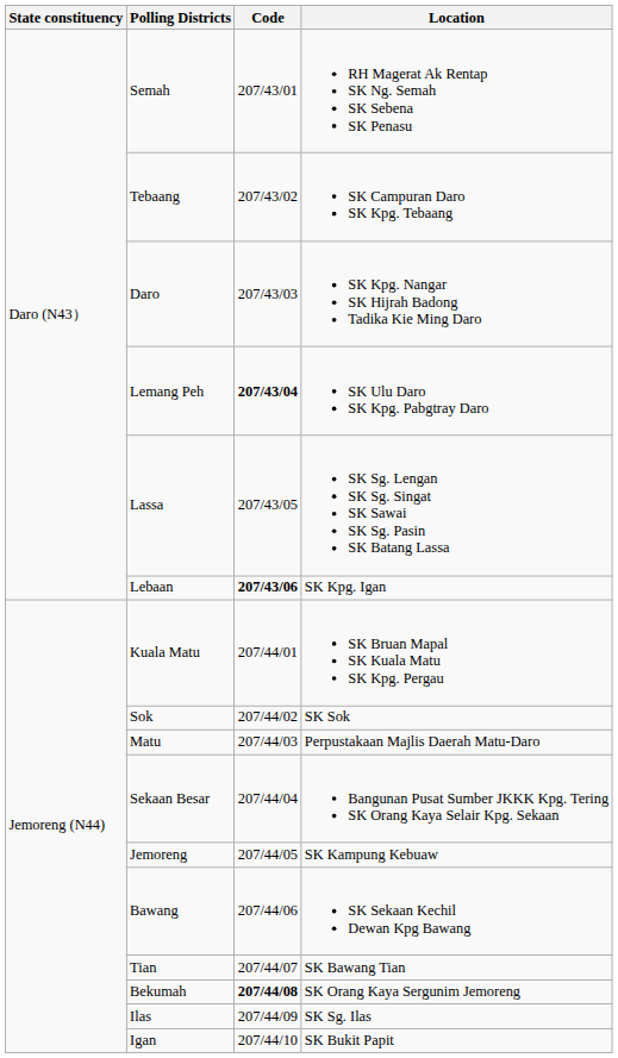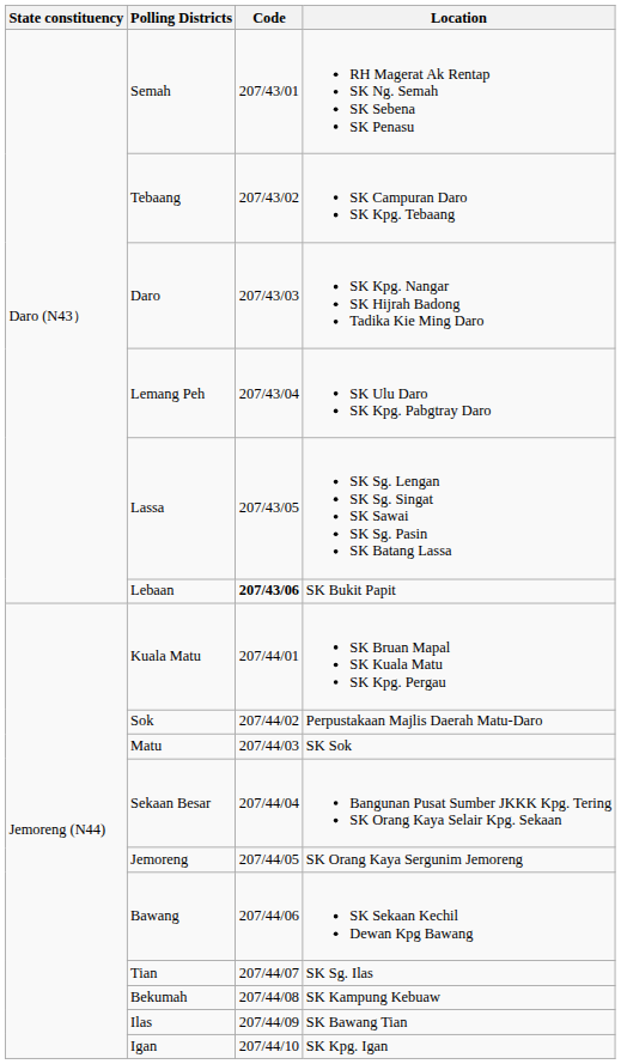 <table class="wikitable sortable mw-collapsible" style="white-space:nowrap;font-size:85%">
 <tr>
 <th>State constituency</th>
 <th>Polling Districts</th>
 <th>Code</th>
 <th>Location</th>
 </tr>
 <tr>
 <td rowspan="6">Daro (N43）</td>
 <td>Semah</td>
 <td>207/43/01</td>
 <td><br><ul><li>RH Magerat Ak Rentap</li><li>SK Ng. Semah</li><li>SK Sebena</li><li>SK Penasu</li></ul></td>
 </tr>
 <tr>
 <td>Tebaang</td>
 <td>207/43/02</td>
 <td><br><ul><li>SK Campuran Daro</li><li>SK Kpg. Tebaang</li></ul></td>
 </tr>
 <tr>
 <td>Daro</td>
 <td>207/43/03</td>
 <td><br><ul><li>SK Kpg. Nangar</li><li>SK Hijrah Badong</li><li>Tadika Kie Ming Daro</li></ul></td>
 </tr>
 <tr>
 <td>Lemang Peh</td>
-<td><strong>207/43/04</strong></td>
+<td>207/43/04</td>
 <td><br><ul><li>SK Ulu Daro</li><li>SK Kpg. Pabgtray Daro</li></ul></td>
 </tr>
 <tr>
 <td>Lassa</td>
 <td>207/43/05</td>
 <td><br><ul><li>SK Sg. Lengan</li><li>SK Sg. Singat</li><li>SK Sawai</li><li>SK Sg. Pasin</li><li>SK Batang Lassa</li></ul></td>
 </tr>
 <tr>
 <td>Lebaan</td>
 <td><strong>207/43/06</strong></td>
-<td>SK Kpg. Igan</td>
+<td>SK Bukit Papit</td>
 </tr>
 <tr>
 <td rowspan="10">Jemoreng (N44)</td>
 <td>Kuala Matu</td>
 <td>207/44/01</td>
 <td><br><ul><li>SK Bruan Mapal</li><li>SK Kuala Matu</li><li>SK Kpg. Pergau</li></ul></td>
 </tr>
 <tr>
 <td>Sok</td>
 <td>207/44/02</td>
-<td>SK Sok</td>
+<td>Perpustakaan Majlis Daerah Matu-Daro</td>
 </tr>
 <tr>
 <td>Matu</td>
 <td>207/44/03</td>
-<td>Perpustakaan Majlis Daerah Matu-Daro</td>
+<td>SK Sok</td>
 </tr>
 <tr>
 <td>Sekaan Besar</td>
 <td>207/44/04</td>
 <td><br><ul><li>Bangunan Pusat Sumber JKKK Kpg. Tering</li><li>SK Orang Kaya Selair Kpg. Sekaan</li></ul></td>
 </tr>
 <tr>
 <td>Jemoreng</td>
 <td>207/44/05</td>
-<td>SK Kampung Kebuaw</td>
+<td>SK Orang Kaya Sergunim Jemoreng</td>
 </tr>
 <tr>
 <td>Bawang</td>
 <td>207/44/06</td>
 <td><br><ul><li>SK Sekaan Kechil</li><li>Dewan Kpg Bawang</li></ul></td>
 </tr>
 <tr>
 <td>Tian</td>
 <td>207/44/07</td>
-<td>SK Bawang Tian</td>
+<td>SK Sg. Ilas</td>
 </tr>
 <tr>
 <td>Bekumah</td>
-<td><strong>207/44/08</strong></td>
-<td>SK Orang Kaya Sergunim Jemoreng</td>
+<td>207/44/08</td>
+<td>SK Kampung Kebuaw</td>
 </tr>
 <tr>
 <td>Ilas</td>
 <td>207/44/09</td>
-<td>SK Sg. Ilas</td>
+<td>SK Bawang Tian</td>
 </tr>
 <tr>
 <td>Igan</td>
 <td>207/44/10</td>
-<td>SK Bukit Papit</td>
+<td>SK Kpg. Igan</td>
 </tr>
 </table>
